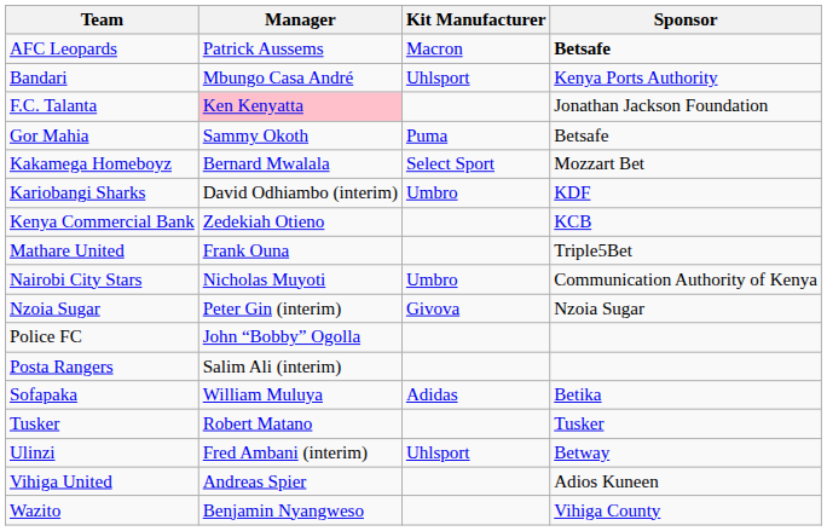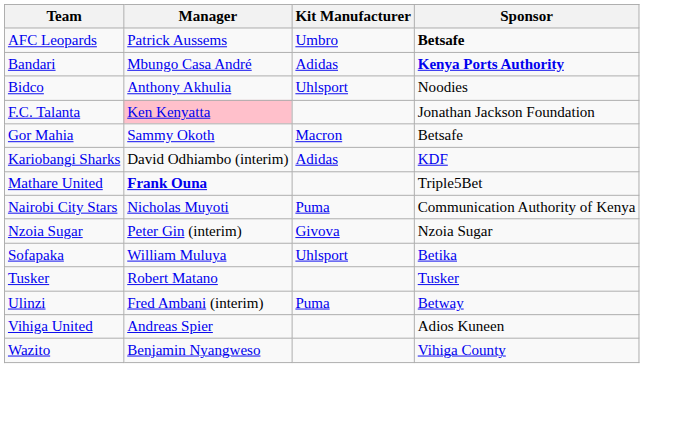 <table class="wikitable sortable">
 <tr>
 <th>Team</th>
 <th>Manager</th>
 <th>Kit Manufacturer</th>
 <th>Sponsor</th>
 </tr>
 <tr>
 <td><a href='#'>AFC Leopards</a></td>
 <td> <a href='#'>Patrick Aussems</a></td>
-<td><a href='#'>Macron</a></td>
+<td><a href='#'>Umbro</a></td>
 <td><strong>Betsafe</strong></td>
 </tr>
 <tr>
 <td><a href='#'>Bandari</a></td>
 <td> <a href='#'>Mbungo Casa André</a></td>
+<td><a href='#'>Adidas</a></td>
+<td><strong><a href='#'>Kenya Ports Authority</a></strong></td>
+</tr>
+<tr>
+<td><a href='#'>Bidco</a></td>
+<td> <a href='#'>Anthony Akhulia</a></td>
 <td><a href='#'>Uhlsport</a></td>
-<td><a href='#'>Kenya Ports Authority</a></td>
+<td>Noodies</td>
 </tr>
 <tr>
 <td><a href='#'>F.C. Talanta</a></td>
 <td style="background: pink;"> <a href='#'>Ken Kenyatta</a></td>
 <td></td>
 <td>Jonathan Jackson Foundation</td>
 </tr>
 <tr>
 <td><a href='#'>Gor Mahia</a></td>
 <td> <a href='#'>Sammy Okoth</a></td>
-<td><a href='#'>Puma</a></td>
+<td><a href='#'>Macron</a></td>
 <td>Betsafe</td>
-</tr>
-<tr>
-<td><a href='#'>Kakamega Homeboyz</a></td>
-<td> <a href='#'>Bernard Mwalala</a></td>
-<td><a href='#'>Select Sport</a></td>
-<td>Mozzart Bet</td>
 </tr>
 <tr>
 <td><a href='#'>Kariobangi Sharks</a></td>
 <td> David Odhiambo (interim)</td>
-<td><a href='#'>Umbro</a></td>
+<td><a href='#'>Adidas</a></td>
 <td><a href='#'>KDF</a></td>
 </tr>
 <tr>
-<td><a href='#'>Kenya Commercial Bank</a></td>
-<td> <a href='#'>Zedekiah Otieno</a></td>
-<td></td>
-<td><a href='#'>KCB</a></td>
-</tr>
-<tr>
 <td><a href='#'>Mathare United</a></td>
-<td> <a href='#'>Frank Ouna</a></td>
+<td><strong> <a href='#'>Frank Ouna</a></strong></td>
 <td></td>
 <td>Triple5Bet</td>
 </tr>
 <tr>
 <td><a href='#'>Nairobi City Stars</a></td>
 <td> <a href='#'>Nicholas Muyoti</a></td>
-<td><a href='#'>Umbro</a></td>
+<td><a href='#'>Puma</a></td>
 <td>Communication Authority of Kenya</td>
 </tr>
 <tr>
 <td><a href='#'>Nzoia Sugar</a></td>
 <td> <a href='#'>Peter Gin</a> (interim)</td>
 <td><a href='#'>Givova</a></td>
 <td>Nzoia Sugar</td>
 </tr>
 <tr>
-<td>Police FC</td>
-<td> <a href='#'>John “Bobby” Ogolla</a></td>
-<td></td>
-<td></td>
-</tr>
-<tr>
-<td><a href='#'>Posta Rangers</a></td>
-<td> Salim Ali (interim)</td>
-<td></td>
-<td></td>
-</tr>
-<tr>
 <td><a href='#'>Sofapaka</a></td>
 <td> <a href='#'>William Muluya</a></td>
-<td><a href='#'>Adidas</a></td>
+<td><a href='#'>Uhlsport</a></td>
 <td><a href='#'>Betika</a></td>
 </tr>
 <tr>
 <td><a href='#'>Tusker</a></td>
 <td> <a href='#'>Robert Matano</a></td>
 <td></td>
 <td><a href='#'>Tusker</a></td>
 </tr>
 <tr>
 <td><a href='#'>Ulinzi</a></td>
 <td> <a href='#'>Fred Ambani</a> (interim)</td>
-<td><a href='#'>Uhlsport</a></td>
+<td><a href='#'>Puma</a></td>
 <td><a href='#'>Betway</a></td>
 </tr>
 <tr>
 <td><a href='#'>Vihiga United</a></td>
 <td> <a href='#'>Andreas Spier</a></td>
 <td></td>
 <td>Adios Kuneen</td>
 </tr>
 <tr>
 <td><a href='#'>Wazito</a></td>
 <td> <a href='#'>Benjamin Nyangweso</a></td>
 <td></td>
 <td><a href='#'>Vihiga County</a></td>
 </tr>
 </table>
